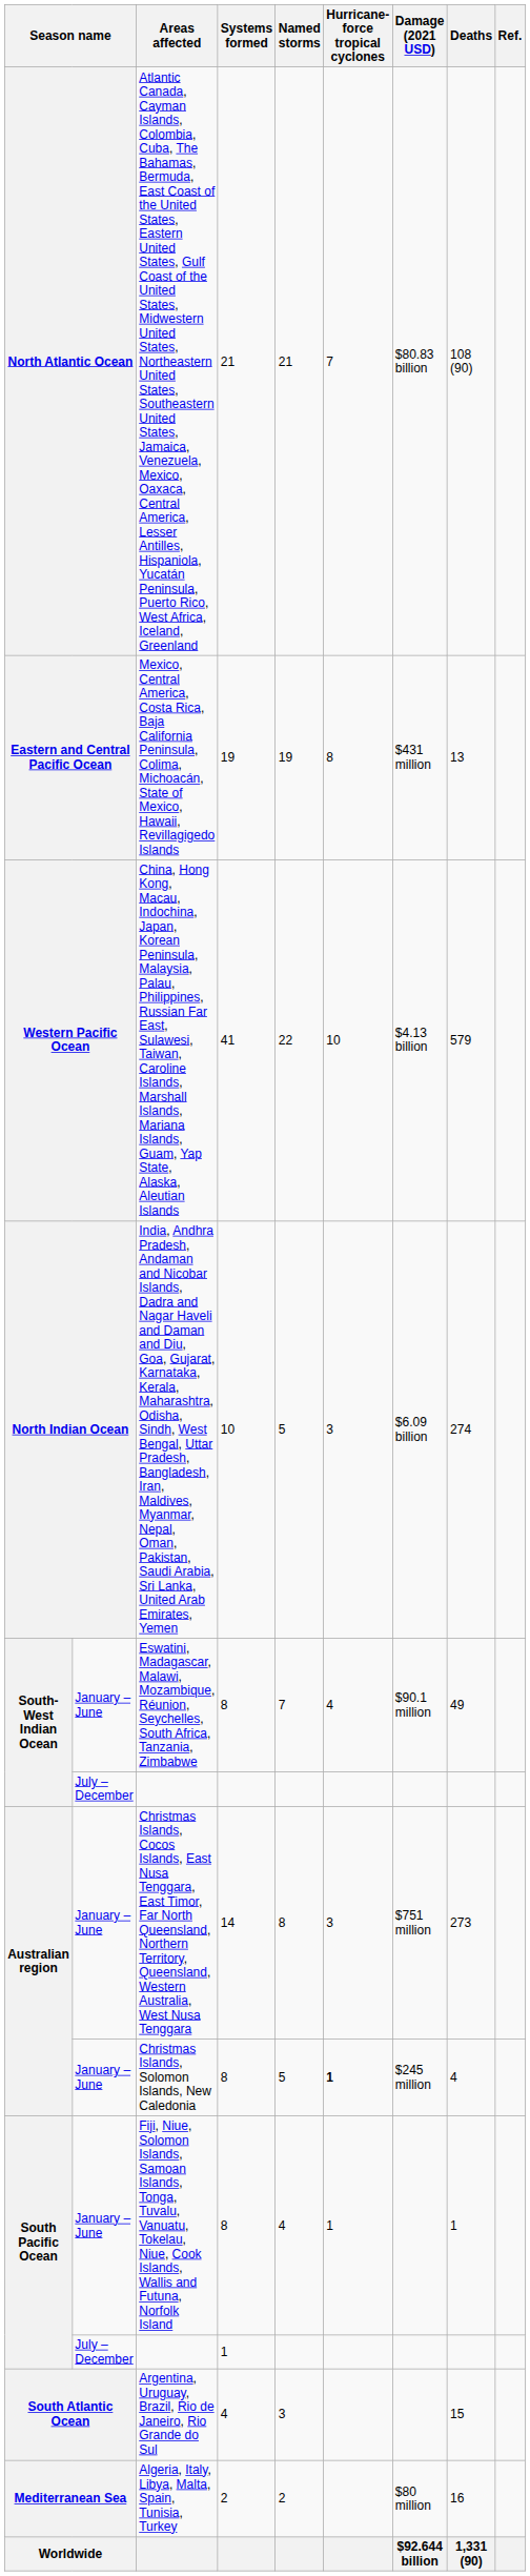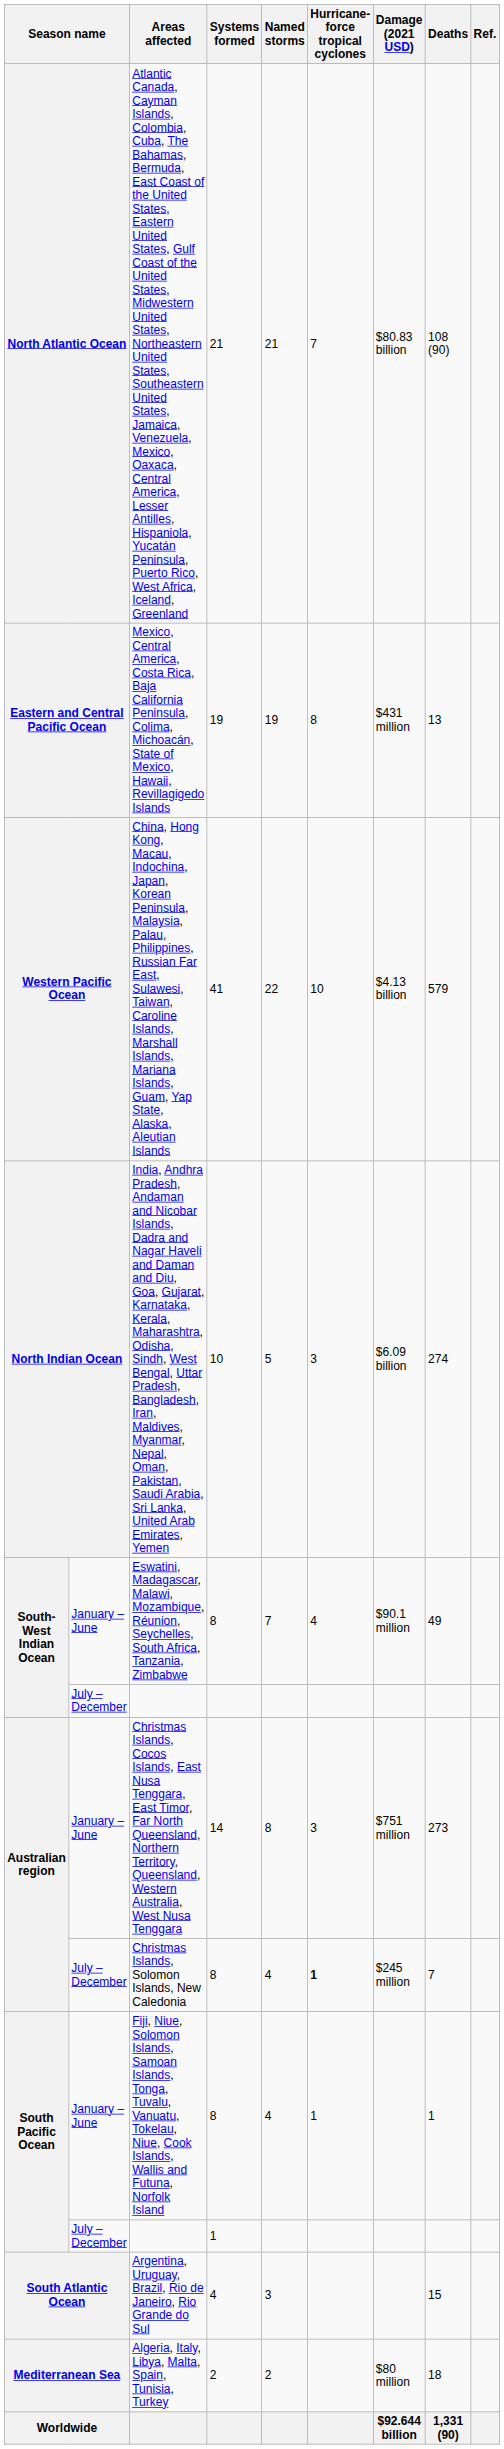 <table class="wikitable">
 <tr>
 <th colspan=2>Season name</th>
 <th width="250">Areas affected</th>
 <th width="65">Systems formed</th>
 <th width="65">Named storms</th>
 <th width="65">Hurricane-force<br>tropical cyclones</th>
 <th width="100">Damage<br>(2021 <a href='#'>USD</a>)</th>
 <th width="70">Deaths</th>
 <th width="40">Ref.</th>
 </tr>
 <tr>
 <th colspan=2><a href='#'>North Atlantic Ocean</a></th>
 <td><a href='#'>Atlantic Canada</a>, <a href='#'>Cayman Islands</a>, <a href='#'>Colombia</a>, <a href='#'>Cuba</a>, <a href='#'>The Bahamas</a>, <a href='#'>Bermuda</a>, <a href='#'>East Coast of the United States</a>, <a href='#'>Eastern United States</a>, <a href='#'>Gulf Coast of the United States</a>, <a href='#'>Midwestern United States</a>, <a href='#'>Northeastern United States</a>, <a href='#'>Southeastern United States</a>, <a href='#'>Jamaica</a>, <a href='#'>Venezuela</a>, <a href='#'>Mexico</a>, <a href='#'>Oaxaca</a>, <a href='#'>Central America</a>, <a href='#'>Lesser Antilles</a>, <a href='#'>Hispaniola</a>, <a href='#'>Yucatán Peninsula</a>, <a href='#'>Puerto Rico</a>, <a href='#'>West Africa</a>, <a href='#'>Iceland</a>, <a href='#'>Greenland</a></td>
 <td>21</td>
 <td>21</td>
 <td>7</td>
 <td>$80.83 billion </td>
 <td>108 (90)</td>
 <td></td>
 </tr>
 <tr>
 <th colspan=2><a href='#'>Eastern and Central Pacific Ocean</a></th>
 <td><a href='#'>Mexico</a>, <a href='#'>Central America</a>, <a href='#'>Costa Rica</a>, <a href='#'>Baja California Peninsula</a>, <a href='#'>Colima</a>, <a href='#'>Michoacán</a>, <a href='#'>State of Mexico</a>, <a href='#'>Hawaii</a>, <a href='#'>Revillagigedo Islands</a></td>
 <td>19</td>
 <td>19</td>
 <td>8</td>
 <td>$431 million</td>
 <td>13</td>
 <td></td>
 </tr>
 <tr>
 <th colspan=2><a href='#'>Western Pacific Ocean</a></th>
 <td><a href='#'>China</a>, <a href='#'>Hong Kong</a>, <a href='#'>Macau</a>, <a href='#'>Indochina</a>, <a href='#'>Japan</a>, <a href='#'>Korean Peninsula</a>, <a href='#'>Malaysia</a>, <a href='#'>Palau</a>, <a href='#'>Philippines</a>, <a href='#'>Russian Far East</a>, <a href='#'>Sulawesi</a>, <a href='#'>Taiwan</a>, <a href='#'>Caroline Islands</a>, <a href='#'>Marshall Islands</a>, <a href='#'>Mariana Islands</a>, <a href='#'>Guam</a>, <a href='#'>Yap State</a>, <a href='#'>Alaska</a>, <a href='#'>Aleutian Islands</a></td>
 <td>41</td>
 <td>22</td>
 <td>10</td>
 <td>$4.13 billion </td>
 <td>579</td>
 <td><br></td>
 </tr>
 <tr>
 <th colspan=2><a href='#'>North Indian Ocean</a></th>
 <td><a href='#'>India</a>, <a href='#'>Andhra Pradesh</a>, <a href='#'>Andaman and Nicobar Islands</a>, <a href='#'>Dadra and Nagar Haveli and Daman and Diu</a>, <a href='#'>Goa</a>, <a href='#'>Gujarat</a>, <a href='#'>Karnataka</a>, <a href='#'>Kerala</a>, <a href='#'>Maharashtra</a>, <a href='#'>Odisha</a>, <a href='#'>Sindh</a>, <a href='#'>West Bengal</a>, <a href='#'>Uttar Pradesh</a>, <a href='#'>Bangladesh</a>, <a href='#'>Iran</a>, <a href='#'>Maldives</a>, <a href='#'>Myanmar</a>, <a href='#'>Nepal</a>, <a href='#'>Oman</a>, <a href='#'>Pakistan</a>, <a href='#'>Saudi Arabia</a>, <a href='#'>Sri Lanka</a>, <a href='#'>United Arab Emirates</a>, <a href='#'>Yemen</a></td>
 <td>10</td>
 <td>5</td>
 <td>3</td>
 <td>$6.09 billion </td>
 <td>274</td>
 <td></td>
 </tr>
 <tr>
 <th rowspan=2 width=100>South-West Indian Ocean</th>
 <td width=130><a href='#'>January – June</a></td>
 <td><a href='#'>Eswatini</a>, <a href='#'>Madagascar</a>, <a href='#'>Malawi</a>, <a href='#'>Mozambique</a>, <a href='#'>Réunion</a>, <a href='#'>Seychelles</a>, <a href='#'>South Africa</a>, <a href='#'>Tanzania</a>, <a href='#'>Zimbabwe</a></td>
 <td>8</td>
 <td>7</td>
 <td>4</td>
 <td>$90.1 million</td>
 <td>49</td>
 <td></td>
 </tr>
 <tr>
 <td><a href='#'>July – December</a></td>
 <td></td>
 <td></td>
 <td></td>
 <td></td>
 <td></td>
 <td></td>
 <td></td>
 </tr>
 <tr>
 <th rowspan=2>Australian region</th>
 <td><a href='#'>January – June</a></td>
 <td><a href='#'>Christmas Islands</a>, <a href='#'>Cocos Islands</a>, <a href='#'>East Nusa Tenggara</a>, <a href='#'>East Timor</a>, <a href='#'>Far North Queensland</a>, <a href='#'>Northern Territory</a>, <a href='#'>Queensland</a>, <a href='#'>Western Australia</a>, <a href='#'>West Nusa Tenggara</a></td>
 <td>14</td>
 <td>8</td>
 <td>3</td>
 <td>$751 million</td>
 <td>273 </td>
 <td><br><br><br></td>
 </tr>
 <tr>
-<td><a href='#'>January – June</a></td>
+<td><a href='#'>July – December</a></td>
 <td><a href='#'>Christmas Islands</a>, Solomon Islands, New Caledonia</td>
 <td>8</td>
-<td>5</td>
+<td>4</td>
 <td><strong>1</strong></td>
 <td>$245 million</td>
-<td>4</td>
+<td>7</td>
 <td><br><br><br></td>
 </tr>
 <tr>
 <th rowspan=2>South Pacific Ocean</th>
 <td><a href='#'>January – June</a></td>
 <td><a href='#'>Fiji</a>, <a href='#'>Niue</a>, <a href='#'>Solomon Islands</a>, <a href='#'>Samoan Islands</a>, <a href='#'>Tonga</a>, <a href='#'>Tuvalu</a>, <a href='#'>Vanuatu</a>, <a href='#'>Tokelau</a>, <a href='#'>Niue</a>, <a href='#'>Cook Islands</a>, <a href='#'>Wallis and Futuna</a>, <a href='#'>Norfolk Island</a></td>
 <td>8</td>
 <td>4</td>
 <td>1</td>
 <td></td>
 <td>1</td>
 <td></td>
 </tr>
 <tr>
 <td><a href='#'>July – December</a></td>
 <td></td>
 <td>1</td>
 <td></td>
 <td></td>
 <td></td>
 <td></td>
 <td></td>
 </tr>
 <tr>
 <th colspan=2><a href='#'>South Atlantic Ocean</a></th>
 <td><a href='#'>Argentina</a>, <a href='#'>Uruguay</a>, <a href='#'>Brazil</a>, <a href='#'>Rio de Janeiro</a>, <a href='#'>Rio Grande do Sul</a></td>
 <td>4</td>
 <td>3</td>
 <td></td>
 <td></td>
 <td>15</td>
 <td></td>
 </tr>
 <tr>
 <th colspan=2><a href='#'>Mediterranean Sea</a></th>
 <td><a href='#'>Algeria</a>, <a href='#'>Italy</a>, <a href='#'>Libya</a>, <a href='#'>Malta</a>, <a href='#'>Spain</a>, <a href='#'>Tunisia</a>, <a href='#'>Turkey</a></td>
 <td>2</td>
 <td>2</td>
 <td></td>
 <td>$80 million</td>
-<td>16</td>
+<td>18</td>
 <td></td>
 </tr>
 <tr>
 <th colspan=2>Worldwide</th>
 <th> </th>
 <th> </th>
 <th></th>
 <th></th>
 <th>$92.644 billion </th>
 <th>1,331 (90) </th>
 <th></th>
 </tr>
 </table>
